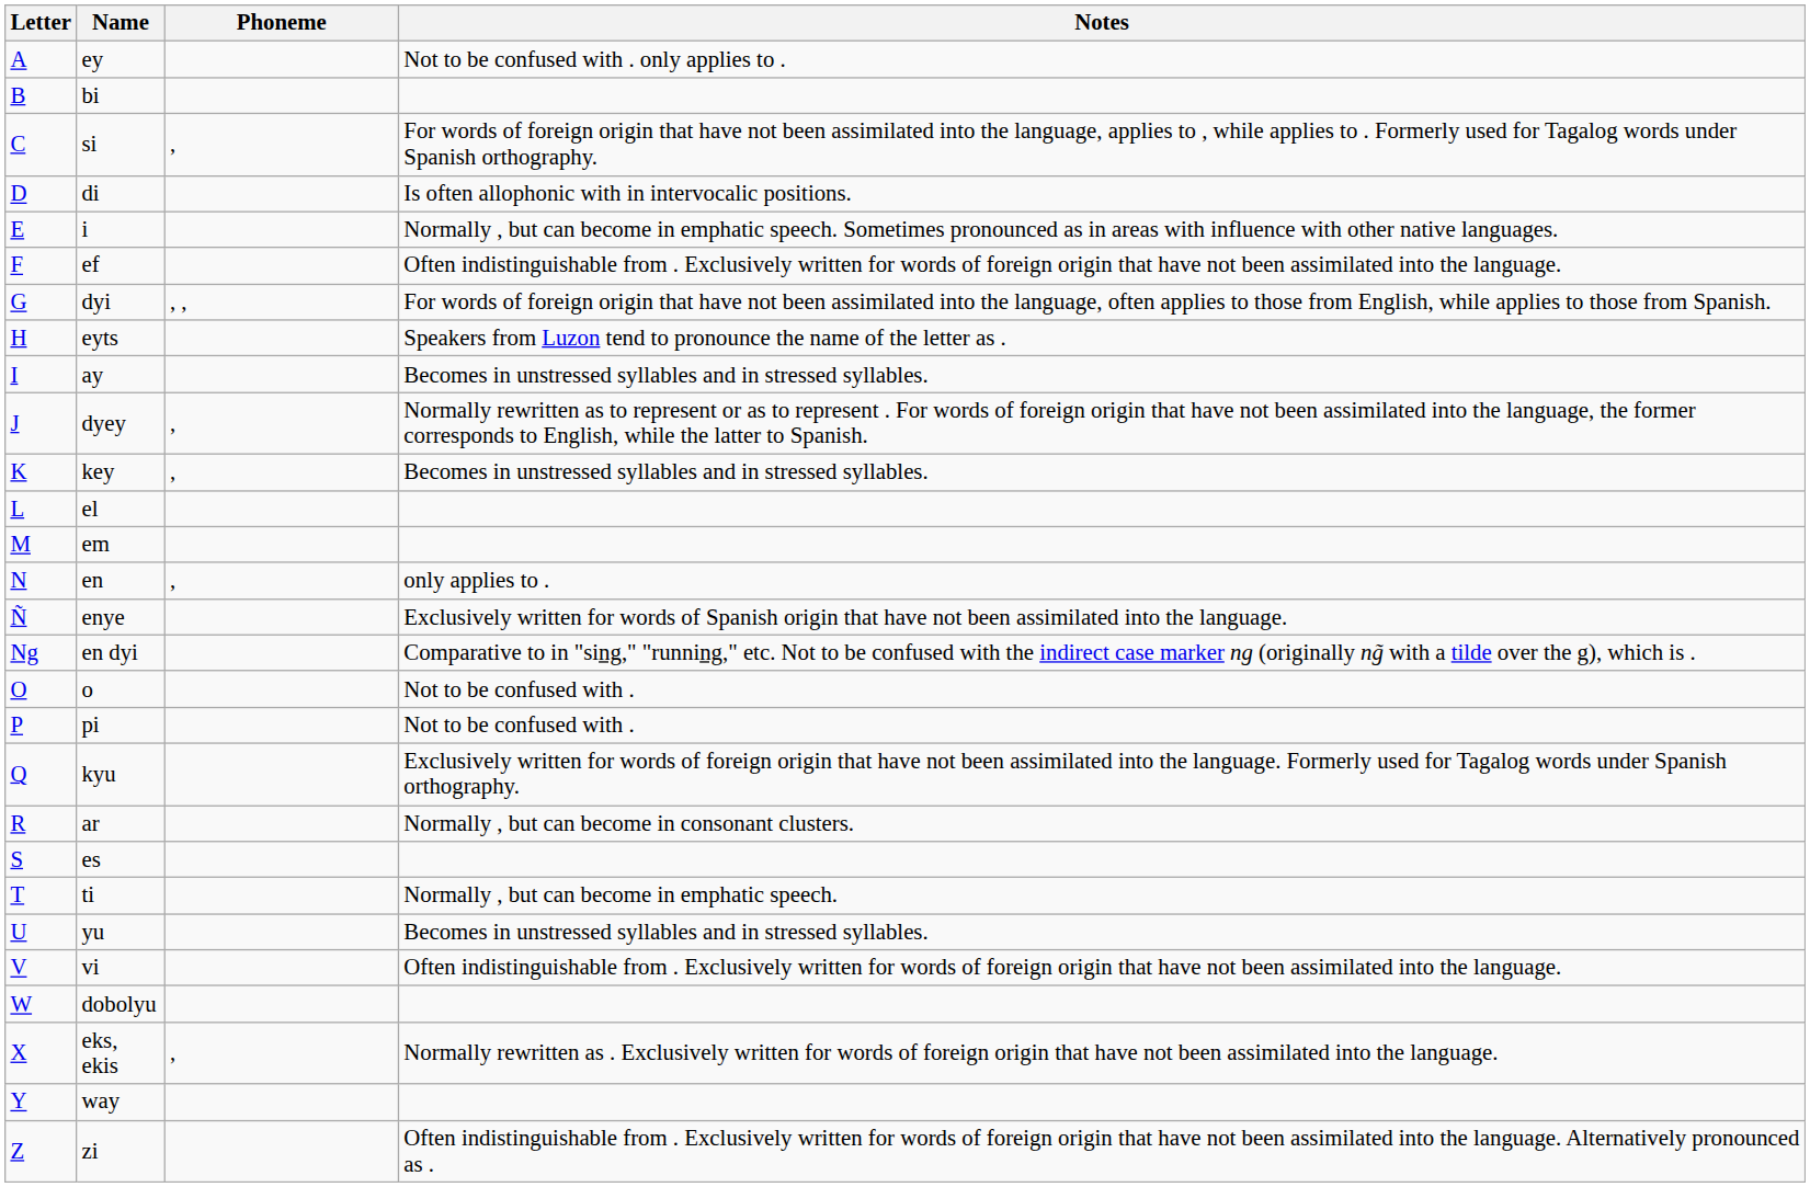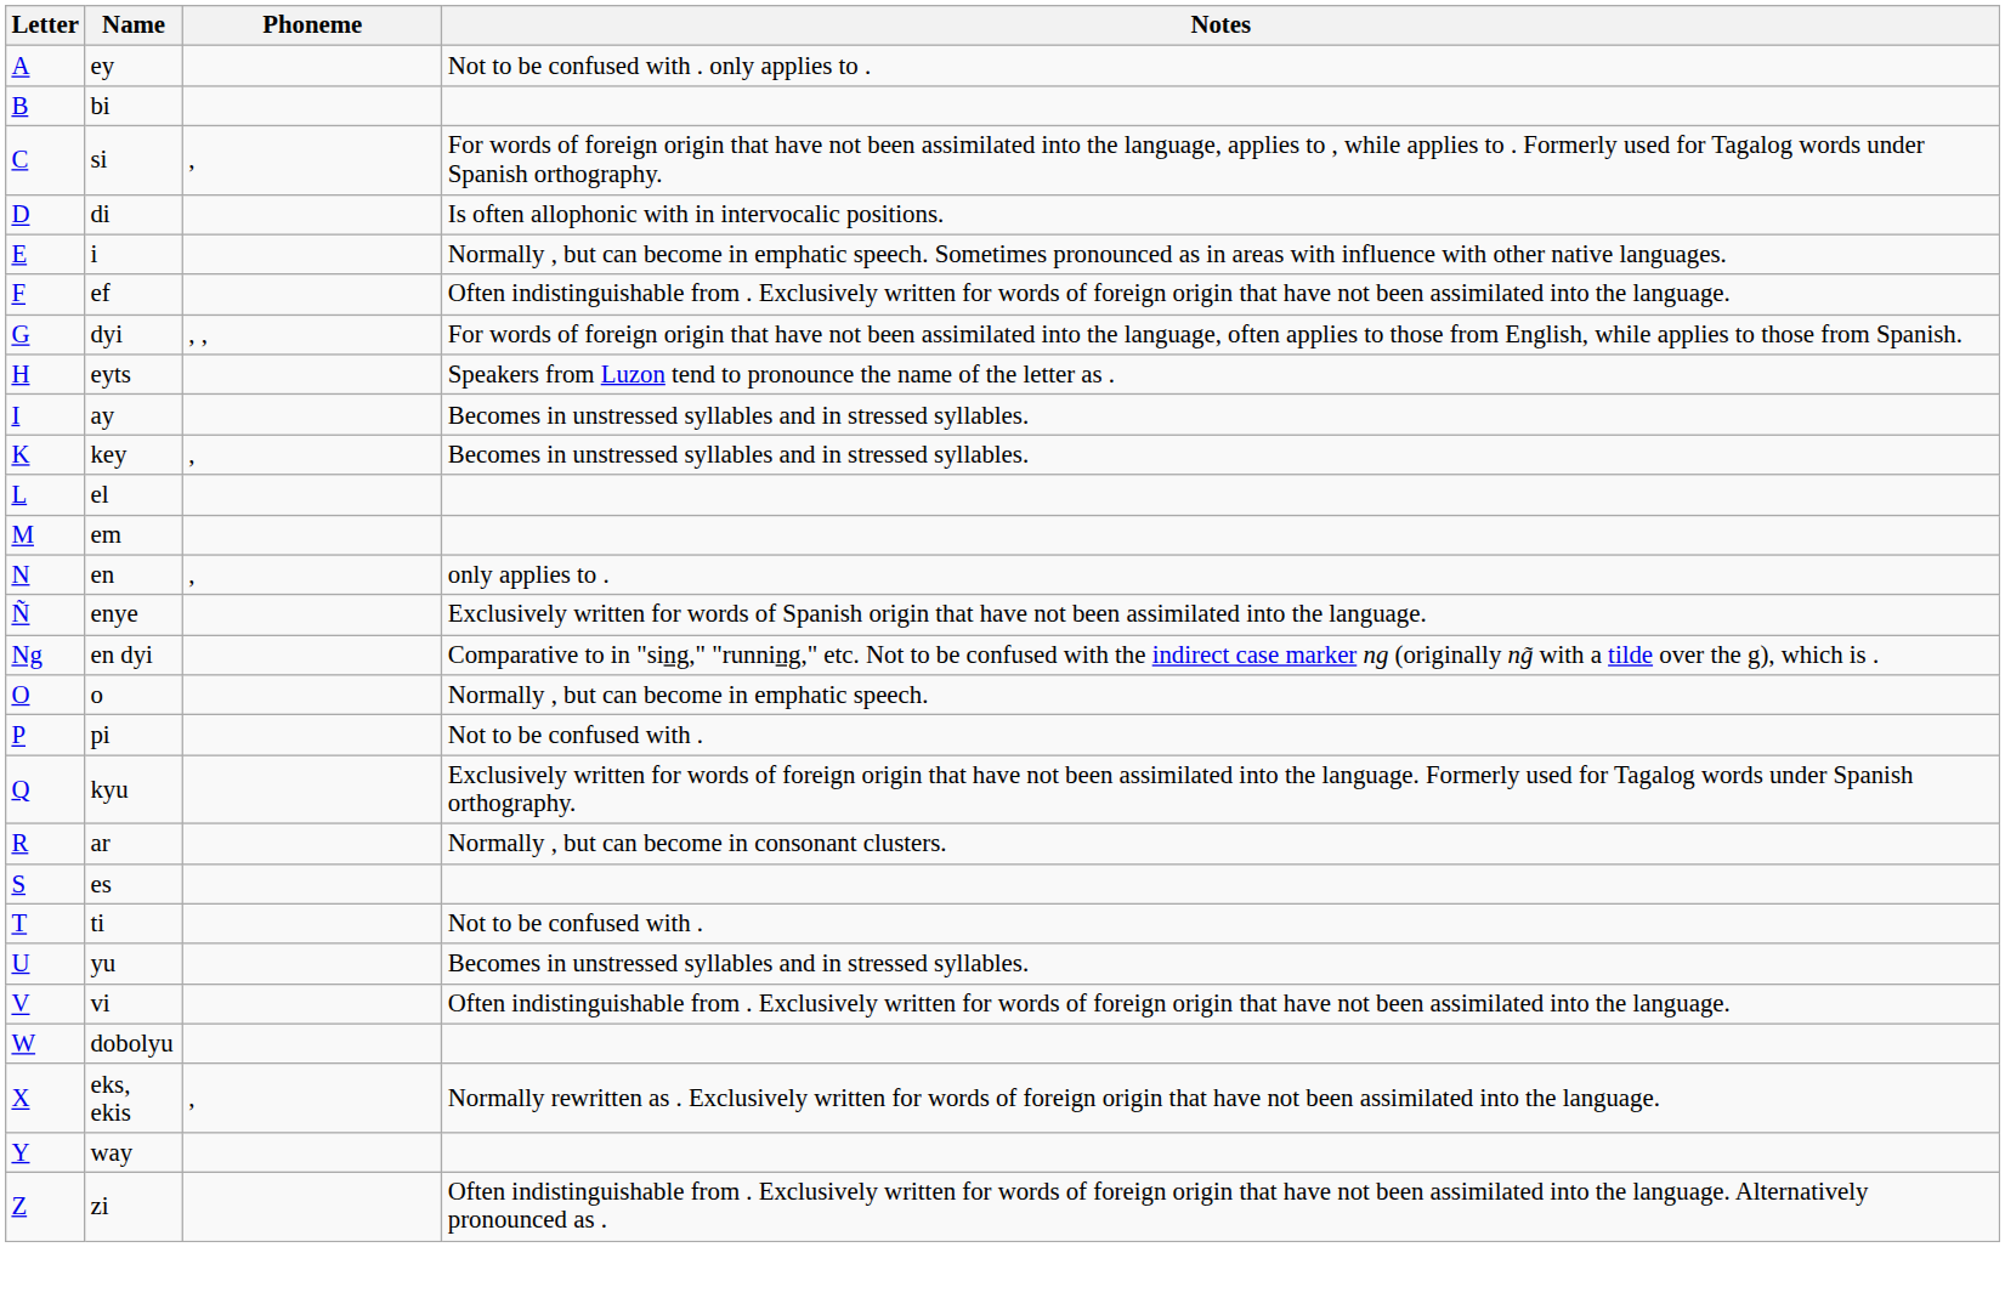 <table class="wikitable" width="100%" align= "center">
 <tr>
 <th>Letter</th>
 <th>Name</th>
 <th style="width: 13%">Phoneme</th>
 <th>Notes</th>
 </tr>
 <tr>
 <td><a href='#'>A</a></td>
 <td>ey</td>
 <td></td>
 <td>Not to be confused with .  only applies to .</td>
 </tr>
 <tr>
 <td><a href='#'>B</a></td>
 <td>bi</td>
 <td></td>
 <td></td>
 </tr>
 <tr>
 <td><a href='#'>C</a></td>
 <td>si</td>
 <td>, </td>
 <td>For words of foreign origin that have not been assimilated into the language,  applies to , while  applies to . Formerly used for Tagalog words under Spanish orthography.</td>
 </tr>
 <tr>
 <td><a href='#'>D</a></td>
 <td>di</td>
 <td></td>
 <td>Is often allophonic with  in intervocalic positions.</td>
 </tr>
 <tr>
 <td><a href='#'>E</a></td>
 <td>i</td>
 <td></td>
 <td>Normally , but can become  in emphatic speech. Sometimes pronounced as  in areas with influence with other native languages.</td>
 </tr>
 <tr>
 <td><a href='#'>F</a></td>
 <td>ef</td>
 <td></td>
 <td>Often indistinguishable from . Exclusively written for words of foreign origin that have not been assimilated into the language.</td>
 </tr>
 <tr>
 <td><a href='#'>G</a></td>
 <td>dyi</td>
 <td>, , </td>
 <td>For words of foreign origin that have not been assimilated into the language,  often applies to those from English, while  applies to those from Spanish.</td>
 </tr>
 <tr>
 <td><a href='#'>H</a></td>
 <td>eyts</td>
 <td></td>
 <td>Speakers from <a href='#'>Luzon</a> tend to pronounce the name of the letter as .</td>
 </tr>
 <tr>
 <td><a href='#'>I</a></td>
 <td>ay</td>
 <td></td>
 <td>Becomes  in unstressed syllables and  in stressed syllables.</td>
 </tr>
 <tr>
-<td><a href='#'>J</a></td>
-<td>dyey</td>
-<td>, </td>
-<td>Normally rewritten as  to represent  or as  to represent . For words of foreign origin that have not been assimilated into the language, the former corresponds to English, while the latter to Spanish.</td>
-</tr>
-<tr>
 <td><a href='#'>K</a></td>
 <td>key</td>
 <td>, </td>
 <td>Becomes  in unstressed syllables and  in stressed syllables.</td>
 </tr>
 <tr>
 <td><a href='#'>L</a></td>
 <td>el</td>
 <td></td>
 <td></td>
 </tr>
 <tr>
 <td><a href='#'>M</a></td>
 <td>em</td>
 <td></td>
 <td></td>
 </tr>
 <tr>
 <td><a href='#'>N</a></td>
 <td>en</td>
 <td>, </td>
 <td> only applies to .</td>
 </tr>
 <tr>
 <td><a href='#'>Ñ</a></td>
 <td>enye</td>
 <td></td>
 <td>Exclusively written for words of Spanish origin that have not been assimilated into the language.</td>
 </tr>
 <tr>
 <td><a href='#'>Ng</a></td>
 <td>en dyi</td>
 <td></td>
 <td>Comparative to  in "si<u>ng</u>," "runni<u>ng</u>," etc. Not to be confused with the <a href='#'>indirect case marker</a> <em>ng</em> (originally <em>ng̃</em> with a <a href='#'>tilde</a> over the g), which is .</td>
 </tr>
 <tr>
 <td><a href='#'>O</a></td>
 <td>o</td>
 <td></td>
-<td>Not to be confused with .</td>
+<td>Normally , but can become  in emphatic speech.</td>
 </tr>
 <tr>
 <td><a href='#'>P</a></td>
 <td>pi</td>
 <td></td>
 <td>Not to be confused with .</td>
 </tr>
 <tr>
 <td><a href='#'>Q</a></td>
 <td>kyu</td>
 <td></td>
 <td>Exclusively written for words of foreign origin that have not been assimilated into the language. Formerly used for Tagalog words under Spanish orthography.</td>
 </tr>
 <tr>
 <td><a href='#'>R</a></td>
 <td>ar</td>
 <td></td>
 <td>Normally , but can become  in consonant clusters.</td>
 </tr>
 <tr>
 <td><a href='#'>S</a></td>
 <td>es</td>
 <td></td>
 <td></td>
 </tr>
 <tr>
 <td><a href='#'>T</a></td>
 <td>ti</td>
 <td></td>
-<td>Normally , but can become  in emphatic speech.</td>
+<td>Not to be confused with .</td>
 </tr>
 <tr>
 <td><a href='#'>U</a></td>
 <td>yu</td>
 <td></td>
 <td>Becomes  in unstressed syllables and  in stressed syllables.</td>
 </tr>
 <tr>
 <td><a href='#'>V</a></td>
 <td>vi</td>
 <td></td>
 <td>Often indistinguishable from . Exclusively written for words of foreign origin that have not been assimilated into the language.</td>
 </tr>
 <tr>
 <td><a href='#'>W</a></td>
 <td>dobolyu</td>
 <td></td>
 <td></td>
 </tr>
 <tr>
 <td><a href='#'>X</a></td>
 <td>eks, ekis</td>
 <td>, </td>
 <td>Normally rewritten as . Exclusively written for words of foreign origin that have not been assimilated into the language.</td>
 </tr>
 <tr>
 <td><a href='#'>Y</a></td>
 <td>way</td>
 <td></td>
 <td></td>
 </tr>
 <tr>
 <td><a href='#'>Z</a></td>
 <td>zi</td>
 <td></td>
 <td>Often indistinguishable from . Exclusively written for words of foreign origin that have not been assimilated into the language. Alternatively pronounced as .</td>
 </tr>
 </table>
